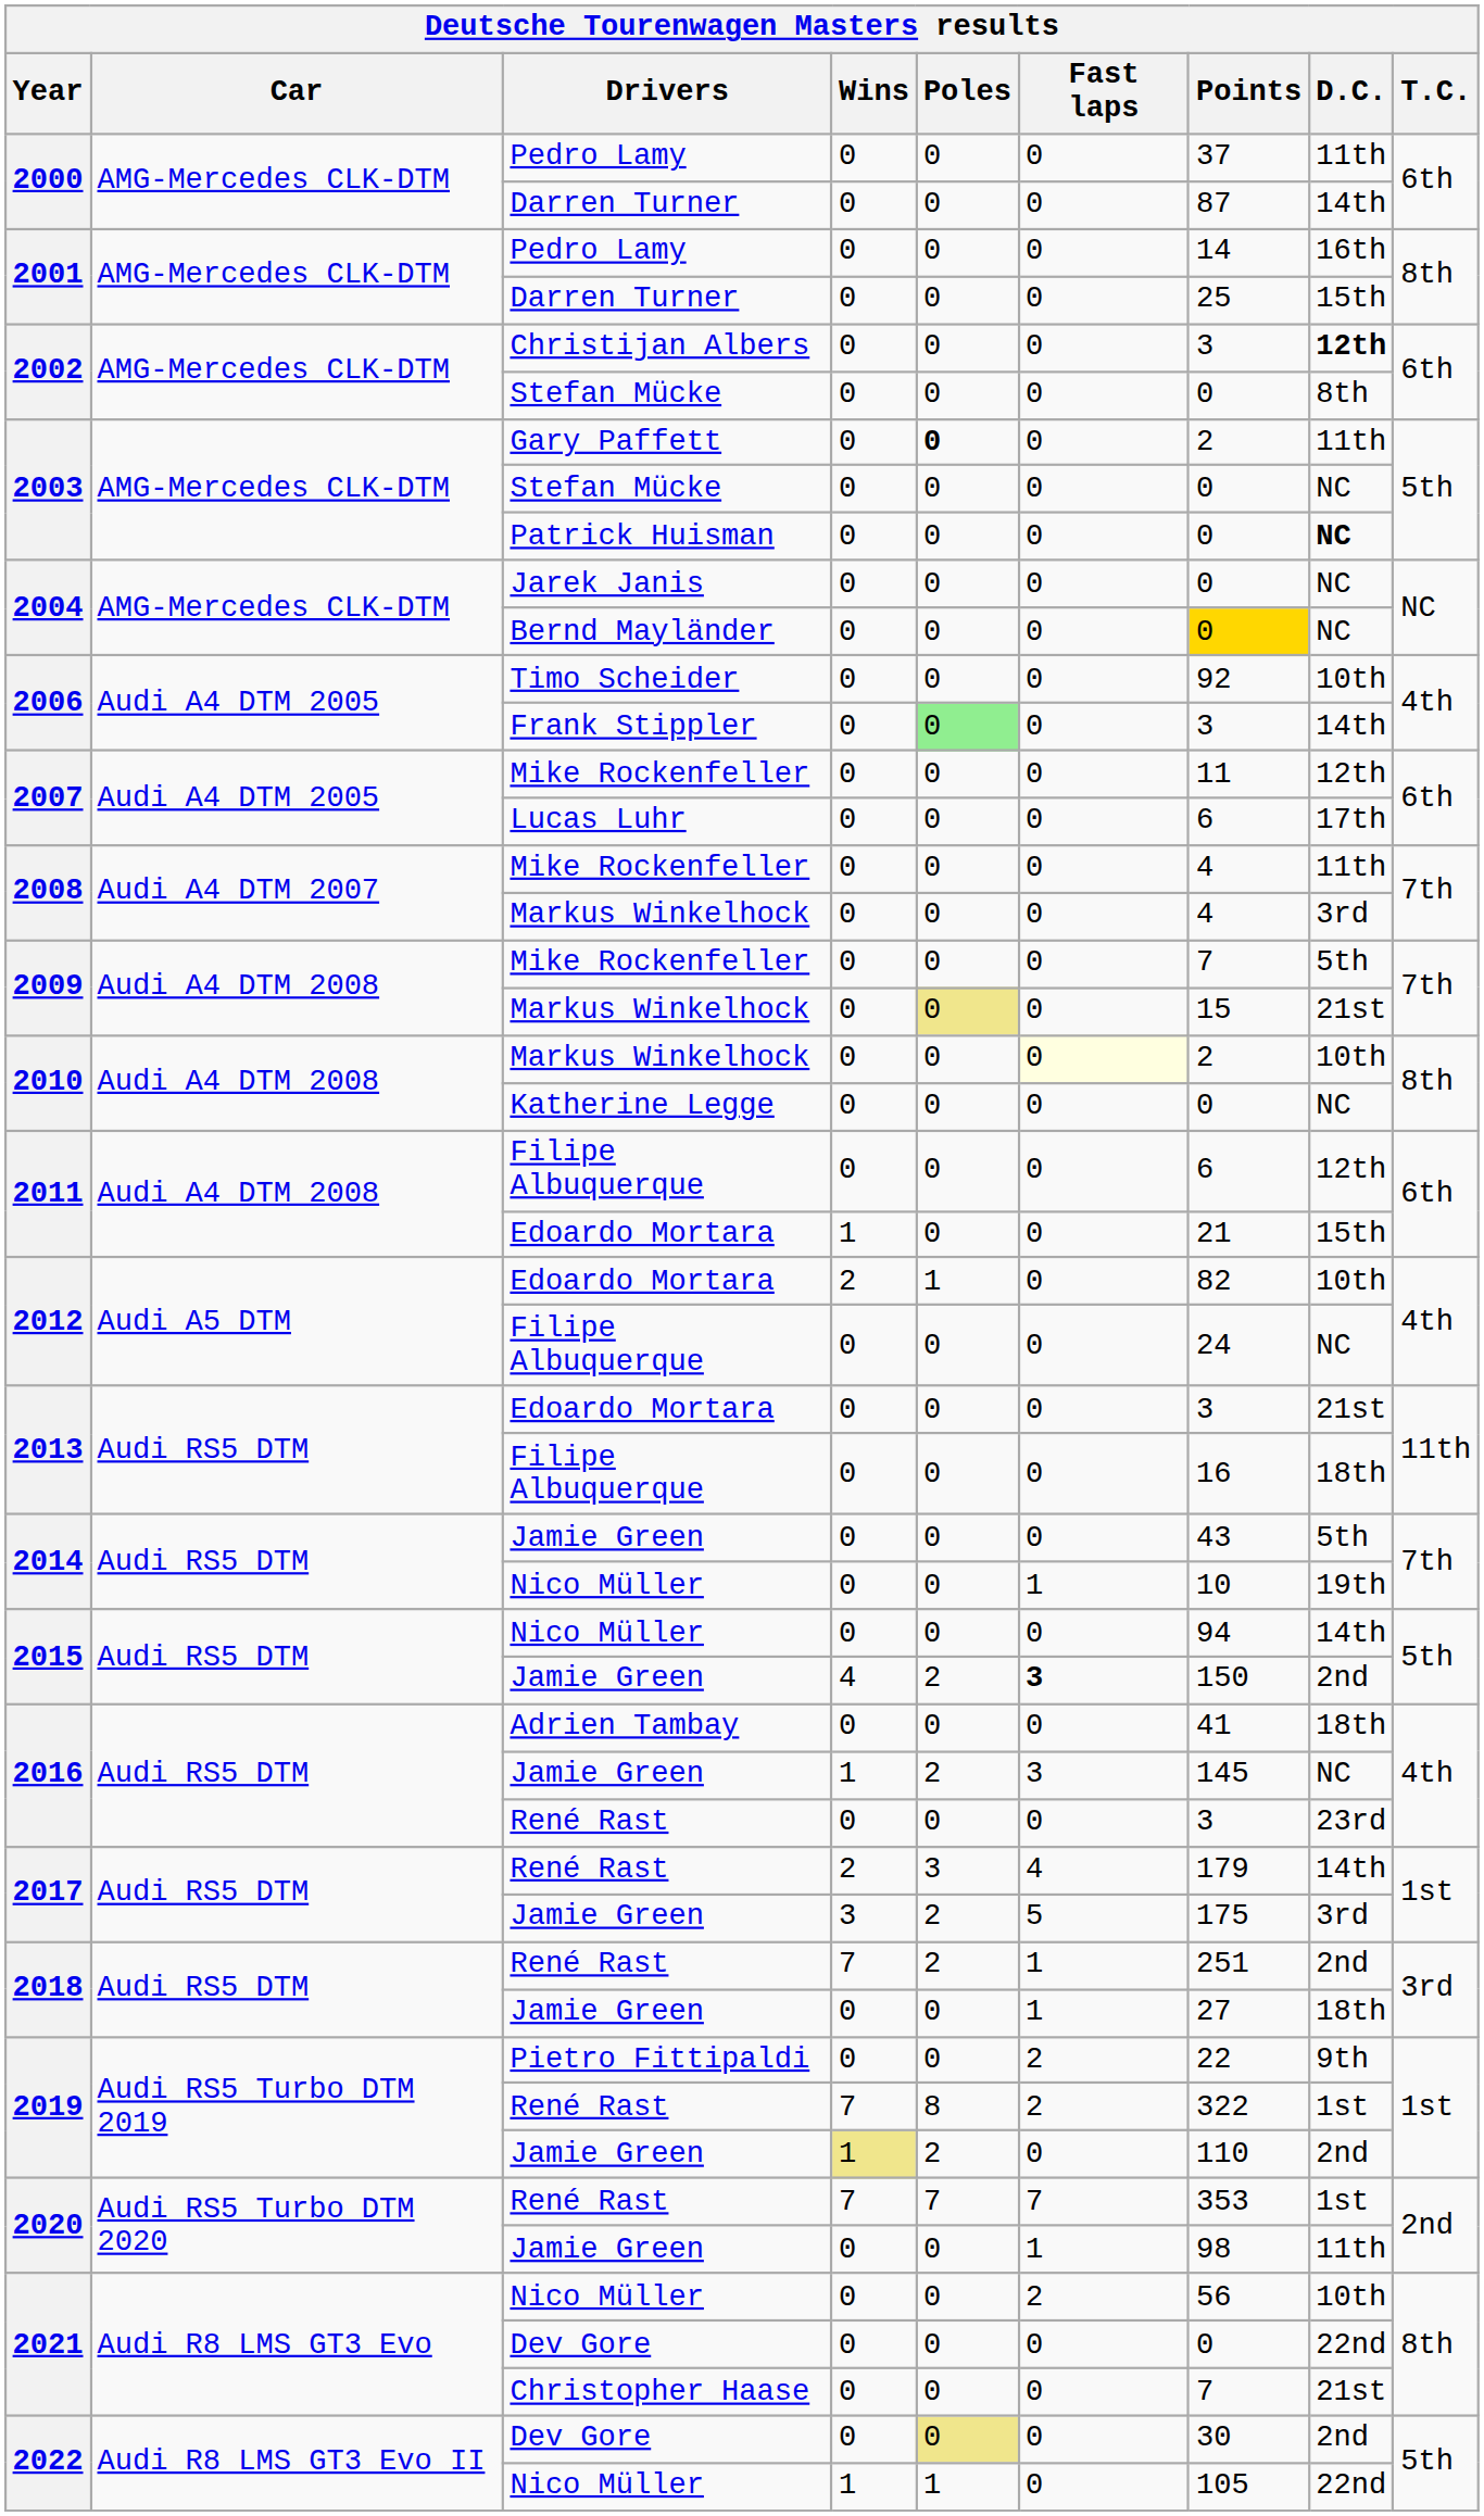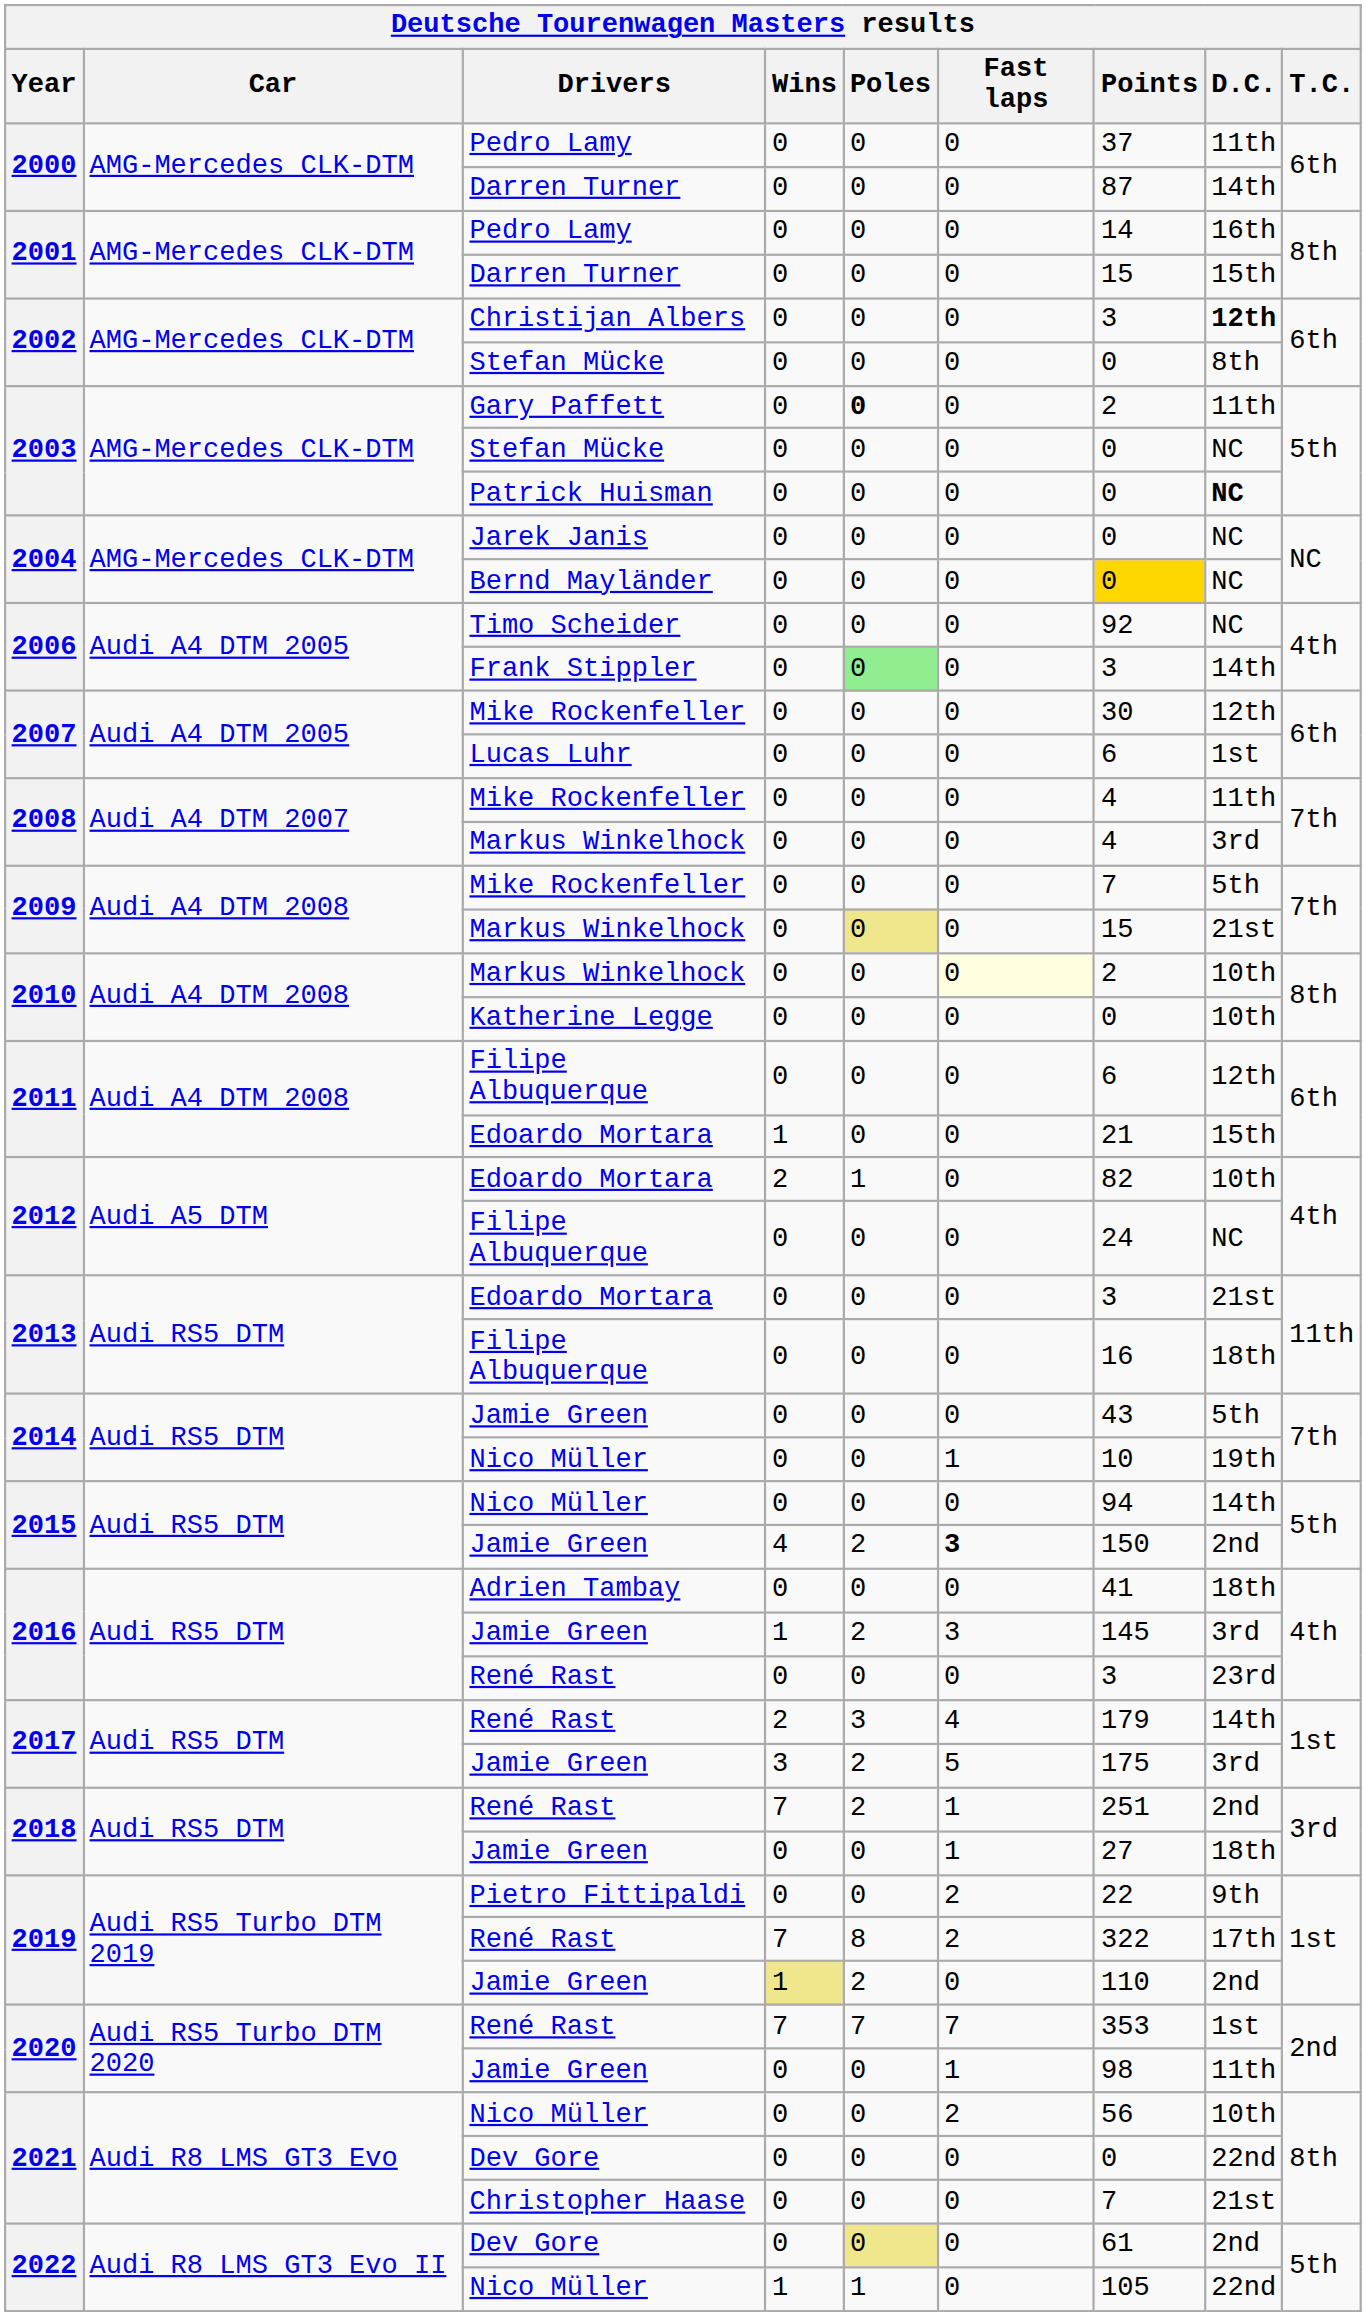 <table class="wikitable collapsible" style="font-size:95%; width:620px">
 <tr>
 <th colspan=9><a href='#'>Deutsche Tourenwagen Masters</a> results</th>
 </tr>
 <tr>
 <th>Year</th>
 <th>Car</th>
 <th>Drivers</th>
 <th>Wins</th>
 <th>Poles</th>
 <th>Fast laps</th>
 <th>Points</th>
 <th>D.C.</th>
 <th>T.C.</th>
 </tr>
 <tr>
 <th rowspan=2><a href='#'>2000</a></th>
 <td rowspan=2><a href='#'>AMG-Mercedes CLK-DTM</a></td>
 <td> <a href='#'>Pedro Lamy</a></td>
 <td>0</td>
 <td>0</td>
 <td>0</td>
 <td>37</td>
 <td>11th</td>
 <td rowspan=2>6th</td>
 </tr>
 <tr>
 <td> <a href='#'>Darren Turner</a></td>
 <td>0</td>
 <td>0</td>
 <td>0</td>
 <td>87</td>
 <td>14th</td>
 </tr>
 <tr>
 <th rowspan=2><a href='#'>2001</a></th>
 <td rowspan=2><a href='#'>AMG-Mercedes CLK-DTM</a></td>
 <td> <a href='#'>Pedro Lamy</a></td>
 <td>0</td>
 <td>0</td>
 <td>0</td>
 <td>14</td>
 <td>16th</td>
 <td rowspan=2>8th</td>
 </tr>
 <tr>
 <td> <a href='#'>Darren Turner</a></td>
 <td>0</td>
 <td>0</td>
 <td>0</td>
-<td>25</td>
+<td>15</td>
 <td>15th</td>
 </tr>
 <tr>
 <th rowspan=2><a href='#'>2002</a></th>
 <td rowspan=2><a href='#'>AMG-Mercedes CLK-DTM</a></td>
 <td> <a href='#'>Christijan Albers</a></td>
 <td>0</td>
 <td>0</td>
 <td>0</td>
 <td>3</td>
 <td><strong>12th</strong></td>
 <td rowspan=2>6th</td>
 </tr>
 <tr>
 <td> <a href='#'>Stefan Mücke</a></td>
 <td>0</td>
 <td>0</td>
 <td>0</td>
 <td>0</td>
 <td>8th</td>
 </tr>
 <tr>
 <th rowspan=3><a href='#'>2003</a></th>
 <td rowspan=3><a href='#'>AMG-Mercedes CLK-DTM</a></td>
 <td> <a href='#'>Gary Paffett</a></td>
 <td>0</td>
 <td><strong>0</strong></td>
 <td>0</td>
 <td>2</td>
 <td>11th</td>
 <td rowspan=3>5th</td>
 </tr>
 <tr>
 <td> <a href='#'>Stefan Mücke</a></td>
 <td>0</td>
 <td>0</td>
 <td>0</td>
 <td>0</td>
 <td>NC</td>
 </tr>
 <tr>
 <td> <a href='#'>Patrick Huisman</a></td>
 <td>0</td>
 <td>0</td>
 <td>0</td>
 <td>0</td>
 <td><strong>NC</strong></td>
 </tr>
 <tr>
 <th rowspan=2><a href='#'>2004</a></th>
 <td rowspan=2><a href='#'>AMG-Mercedes CLK-DTM</a></td>
 <td> <a href='#'>Jarek Janis</a></td>
 <td>0</td>
 <td>0</td>
 <td>0</td>
 <td>0</td>
 <td>NC</td>
 <td rowspan=2>NC</td>
 </tr>
 <tr>
 <td> <a href='#'>Bernd Mayländer</a></td>
 <td>0</td>
 <td>0</td>
 <td>0</td>
 <td style="background: gold;">0</td>
 <td>NC</td>
 </tr>
 <tr>
 <th rowspan=2><a href='#'>2006</a></th>
 <td rowspan=2><a href='#'>Audi A4 DTM 2005</a></td>
 <td> <a href='#'>Timo Scheider</a></td>
 <td>0</td>
 <td>0</td>
 <td>0</td>
 <td>92</td>
-<td>10th</td>
+<td>NC</td>
 <td rowspan=2>4th</td>
 </tr>
 <tr>
 <td> <a href='#'>Frank Stippler</a></td>
 <td>0</td>
 <td style="background: lightgreen;">0</td>
 <td>0</td>
 <td>3</td>
 <td>14th</td>
 </tr>
 <tr>
 <th rowspan=2><a href='#'>2007</a></th>
 <td rowspan=2><a href='#'>Audi A4 DTM 2005</a></td>
 <td> <a href='#'>Mike Rockenfeller</a></td>
 <td>0</td>
 <td>0</td>
 <td>0</td>
-<td>11</td>
+<td>30</td>
 <td>12th</td>
 <td rowspan=2>6th</td>
 </tr>
 <tr>
 <td> <a href='#'>Lucas Luhr</a></td>
 <td>0</td>
 <td>0</td>
 <td>0</td>
 <td>6</td>
-<td>17th</td>
+<td>1st</td>
 </tr>
 <tr>
 <th rowspan="2"><a href='#'>2008</a></th>
 <td rowspan="2"><a href='#'>Audi A4 DTM 2007</a></td>
 <td> <a href='#'>Mike Rockenfeller</a></td>
 <td>0</td>
 <td>0</td>
 <td>0</td>
 <td>4</td>
 <td>11th</td>
 <td rowspan="2">7th</td>
 </tr>
 <tr>
 <td> <a href='#'>Markus Winkelhock</a></td>
 <td>0</td>
 <td>0</td>
 <td>0</td>
 <td>4</td>
 <td>3rd</td>
 </tr>
 <tr>
 <th rowspan="2"><a href='#'>2009</a></th>
 <td rowspan="2"><a href='#'>Audi A4 DTM 2008</a></td>
 <td> <a href='#'>Mike Rockenfeller</a></td>
 <td>0</td>
 <td>0</td>
 <td>0</td>
 <td>7</td>
 <td>5th</td>
 <td rowspan="2">7th</td>
 </tr>
 <tr>
 <td> <a href='#'>Markus Winkelhock</a></td>
 <td>0</td>
 <td style="background: khaki;">0</td>
 <td>0</td>
 <td>15</td>
 <td>21st</td>
 </tr>
 <tr>
 <th rowspan="2"><a href='#'>2010</a></th>
 <td rowspan="2"><a href='#'>Audi A4 DTM 2008</a></td>
 <td> <a href='#'>Markus Winkelhock</a></td>
 <td>0</td>
 <td>0</td>
 <td style="background: lightyellow;">0</td>
 <td>2</td>
 <td>10th</td>
 <td rowspan="2">8th</td>
 </tr>
 <tr>
 <td> <a href='#'>Katherine Legge</a></td>
 <td>0</td>
 <td>0</td>
 <td>0</td>
 <td>0</td>
-<td>NC</td>
+<td>10th</td>
 </tr>
 <tr>
 <th rowspan="2"><a href='#'>2011</a></th>
 <td rowspan="2"><a href='#'>Audi A4 DTM 2008</a></td>
 <td> <a href='#'>Filipe Albuquerque</a></td>
 <td>0</td>
 <td>0</td>
 <td>0</td>
 <td>6</td>
 <td>12th</td>
 <td rowspan="2">6th</td>
 </tr>
 <tr>
 <td> <a href='#'>Edoardo Mortara</a></td>
 <td>1</td>
 <td>0</td>
 <td>0</td>
 <td>21</td>
 <td>15th</td>
 </tr>
 <tr>
 <th rowspan="2"><a href='#'>2012</a></th>
 <td rowspan="2"><a href='#'>Audi A5 DTM</a></td>
 <td> <a href='#'>Edoardo Mortara</a></td>
 <td>2</td>
 <td>1</td>
 <td>0</td>
 <td>82</td>
 <td>10th</td>
 <td rowspan="2">4th</td>
 </tr>
 <tr>
 <td> <a href='#'>Filipe Albuquerque</a></td>
 <td>0</td>
 <td>0</td>
 <td>0</td>
 <td>24</td>
 <td>NC</td>
 </tr>
 <tr>
 <th rowspan="2"><a href='#'>2013</a></th>
 <td rowspan="2"><a href='#'>Audi RS5 DTM</a></td>
 <td> <a href='#'>Edoardo Mortara</a></td>
 <td>0</td>
 <td>0</td>
 <td>0</td>
 <td>3</td>
 <td>21st</td>
 <td rowspan="2">11th</td>
 </tr>
 <tr>
 <td> <a href='#'>Filipe Albuquerque</a></td>
 <td>0</td>
 <td>0</td>
 <td>0</td>
 <td>16</td>
 <td>18th</td>
 </tr>
 <tr>
 <th rowspan="2"><a href='#'>2014</a></th>
 <td rowspan="2"><a href='#'>Audi RS5 DTM</a></td>
 <td> <a href='#'>Jamie Green</a></td>
 <td>0</td>
 <td>0</td>
 <td>0</td>
 <td>43</td>
 <td>5th</td>
 <td rowspan="2">7th</td>
 </tr>
 <tr>
 <td> <a href='#'>Nico Müller</a></td>
 <td>0</td>
 <td>0</td>
 <td>1</td>
 <td>10</td>
 <td>19th</td>
 </tr>
 <tr>
 <th rowspan="2"><a href='#'>2015</a></th>
 <td rowspan="2"><a href='#'>Audi RS5 DTM</a></td>
 <td> <a href='#'>Nico Müller</a></td>
 <td>0</td>
 <td>0</td>
 <td>0</td>
 <td>94</td>
 <td>14th</td>
 <td rowspan="2">5th</td>
 </tr>
 <tr>
 <td> <a href='#'>Jamie Green</a></td>
 <td>4</td>
 <td>2</td>
 <td><strong>3</strong></td>
 <td>150</td>
 <td>2nd</td>
 </tr>
 <tr>
 <th rowspan="3"><a href='#'>2016</a></th>
 <td rowspan="3"><a href='#'>Audi RS5 DTM</a></td>
 <td> <a href='#'>Adrien Tambay</a></td>
 <td>0</td>
 <td>0</td>
 <td>0</td>
 <td>41</td>
 <td>18th</td>
 <td rowspan="3">4th</td>
 </tr>
 <tr>
 <td> <a href='#'>Jamie Green</a></td>
 <td>1</td>
 <td>2</td>
 <td>3</td>
 <td>145</td>
-<td>NC</td>
+<td>3rd</td>
 </tr>
 <tr>
 <td> <a href='#'>René Rast</a></td>
 <td>0</td>
 <td>0</td>
 <td>0</td>
 <td>3</td>
 <td>23rd</td>
 </tr>
 <tr>
 <th rowspan="2"><a href='#'>2017</a></th>
 <td rowspan="2"><a href='#'>Audi RS5 DTM</a></td>
 <td> <a href='#'>René Rast</a></td>
 <td>2</td>
 <td>3</td>
 <td>4</td>
 <td>179</td>
 <td>14th</td>
 <td rowspan="2">1st</td>
 </tr>
 <tr>
 <td> <a href='#'>Jamie Green</a></td>
 <td>3</td>
 <td>2</td>
 <td>5</td>
 <td>175</td>
 <td>3rd</td>
 </tr>
 <tr>
 <th rowspan="2"><a href='#'>2018</a></th>
 <td rowspan="2"><a href='#'>Audi RS5 DTM</a></td>
 <td> <a href='#'>René Rast</a></td>
 <td>7</td>
 <td>2</td>
 <td>1</td>
 <td>251</td>
 <td>2nd</td>
 <td rowspan="2">3rd</td>
 </tr>
 <tr>
 <td> <a href='#'>Jamie Green</a></td>
 <td>0</td>
 <td>0</td>
 <td>1</td>
 <td>27</td>
 <td>18th</td>
 </tr>
 <tr>
 <th rowspan="3"><a href='#'>2019</a></th>
 <td rowspan="3"><a href='#'>Audi RS5 Turbo DTM 2019</a></td>
 <td> <a href='#'>Pietro Fittipaldi</a></td>
 <td>0</td>
 <td>0</td>
 <td>2</td>
 <td>22</td>
 <td>9th</td>
 <td rowspan="3">1st</td>
 </tr>
 <tr>
 <td> <a href='#'>René Rast</a></td>
 <td>7</td>
 <td>8</td>
 <td>2</td>
 <td>322</td>
-<td>1st</td>
+<td>17th</td>
 </tr>
 <tr>
 <td> <a href='#'>Jamie Green</a></td>
 <td style="background: khaki;">1</td>
 <td>2</td>
 <td>0</td>
 <td>110</td>
 <td>2nd</td>
 </tr>
 <tr>
 <th rowspan="2"><a href='#'>2020</a></th>
 <td rowspan="2"><a href='#'>Audi RS5 Turbo DTM 2020</a></td>
 <td> <a href='#'>René Rast</a></td>
 <td>7</td>
 <td>7</td>
 <td>7</td>
 <td>353</td>
 <td>1st</td>
 <td rowspan="2">2nd</td>
 </tr>
 <tr>
 <td> <a href='#'>Jamie Green</a></td>
 <td>0</td>
 <td>0</td>
 <td>1</td>
 <td>98</td>
 <td>11th</td>
 </tr>
 <tr>
 <th rowspan="3"><a href='#'>2021</a></th>
 <td rowspan="3"><a href='#'>Audi R8 LMS GT3 Evo</a></td>
 <td> <a href='#'>Nico Müller</a></td>
 <td>0</td>
 <td>0</td>
 <td>2</td>
 <td>56</td>
 <td>10th</td>
 <td rowspan="3">8th</td>
 </tr>
 <tr>
 <td> <a href='#'>Dev Gore</a></td>
 <td>0</td>
 <td>0</td>
 <td>0</td>
 <td>0</td>
 <td>22nd</td>
 </tr>
 <tr>
 <td> <a href='#'>Christopher Haase</a></td>
 <td>0</td>
 <td>0</td>
 <td>0</td>
 <td>7</td>
 <td>21st</td>
 </tr>
 <tr>
 <th rowspan="2"><a href='#'>2022</a></th>
 <td rowspan="2"><a href='#'>Audi R8 LMS GT3 Evo II</a></td>
 <td> <a href='#'>Dev Gore</a></td>
 <td>0</td>
 <td style="background: khaki;">0</td>
 <td>0</td>
-<td>30</td>
+<td>61</td>
 <td>2nd</td>
 <td rowspan="2">5th</td>
 </tr>
 <tr>
 <td> <a href='#'>Nico Müller</a></td>
 <td>1</td>
 <td>1</td>
 <td>0</td>
 <td>105</td>
 <td>22nd</td>
 </tr>
 </table>
